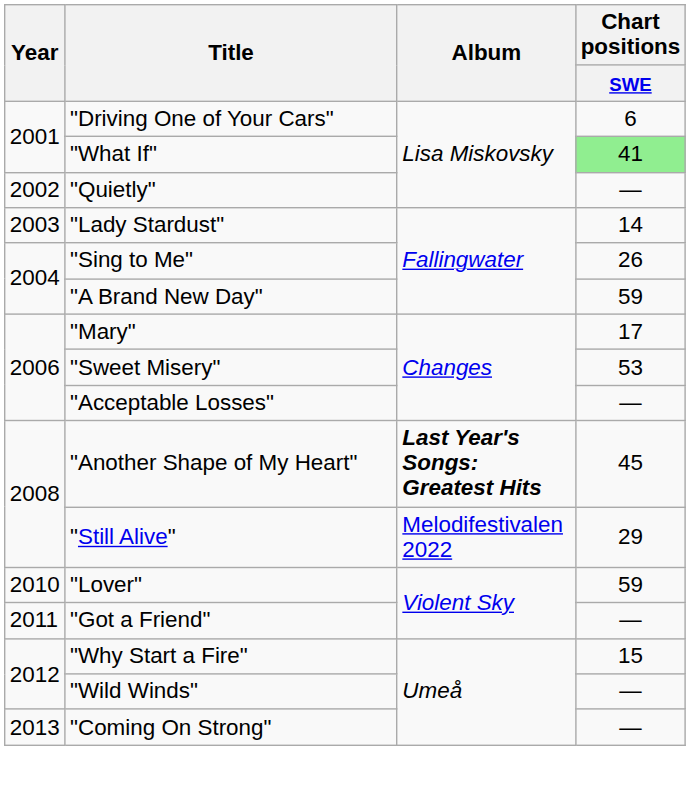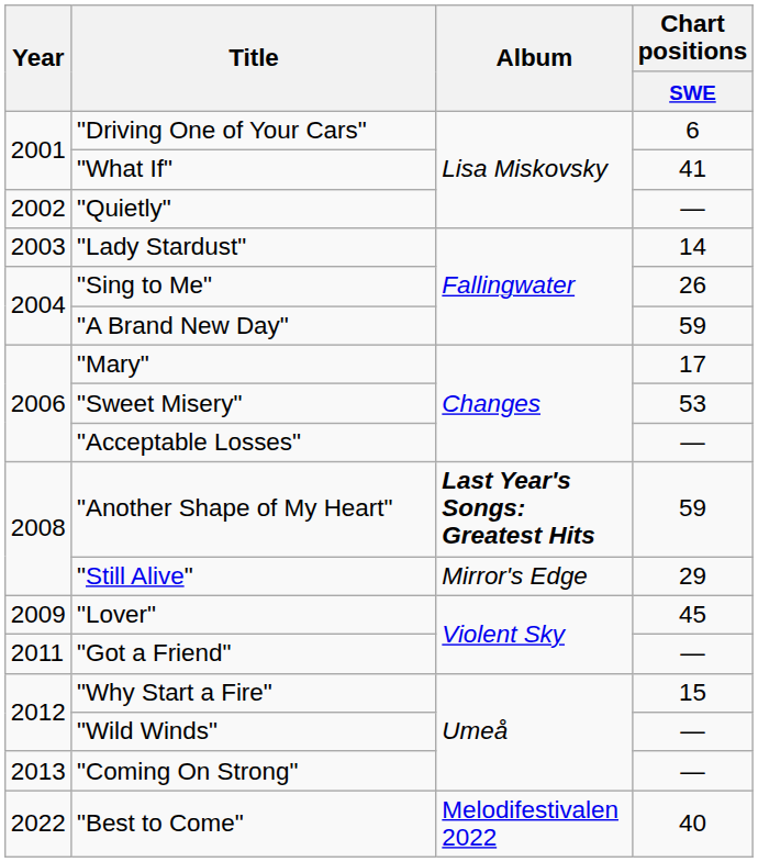 <table class="wikitable">
 <tr>
 <th style="width:28px;" rowspan="2">Year</th>
 <th style="width:230px;" rowspan="2">Title</th>
 <th style="width:120px;" rowspan="2">Album</th>
 <th>Chart positions</th>
 </tr>
 <tr>
 <th style="width:20px;"><small><a href='#'>SWE</a></small></th>
 </tr>
 <tr>
 <td style="text-align:left;" rowspan="2">2001</td>
 <td align="left">"Driving One of Your Cars"</td>
 <td style="text-align:left;" rowspan="3"><em>Lisa Miskovsky</em></td>
 <td style="text-align:center;">6</td>
 </tr>
 <tr>
 <td align="left">"What If"</td>
-<td style="background: lightgreen; text-align:center;">41</td>
+<td style="text-align:center;">41</td>
 </tr>
 <tr>
 <td align="left">2002</td>
 <td align="left">"Quietly"</td>
 <td style="text-align:center;">—</td>
 </tr>
 <tr>
 <td align="left">2003</td>
 <td align="left">"Lady Stardust"</td>
 <td style="text-align:left;" rowspan="3"><em><a href='#'>Fallingwater</a></em></td>
 <td style="text-align:center;">14</td>
 </tr>
 <tr>
 <td style="text-align:left;" rowspan="2">2004</td>
 <td align="left">"Sing to Me"</td>
 <td style="text-align:center;">26</td>
 </tr>
 <tr>
 <td align="left">"A Brand New Day"</td>
 <td style="text-align:center;">59</td>
 </tr>
 <tr>
 <td style="text-align:left;" rowspan="3">2006</td>
 <td align="left">"Mary"</td>
 <td style="text-align:left;" rowspan="3"><em><a href='#'>Changes</a></em></td>
 <td style="text-align:center;">17</td>
 </tr>
 <tr>
 <td align="left">"Sweet Misery"</td>
 <td style="text-align:center;">53</td>
 </tr>
 <tr>
 <td align="left">"Acceptable Losses"</td>
 <td style="text-align:center;">—</td>
 </tr>
 <tr>
 <td rowspan="2">2008</td>
 <td align="left">"Another Shape of My Heart"</td>
 <td align="left"><strong><em>Last Year's Songs: Greatest Hits</em></strong></td>
-<td style="text-align:center;">45</td>
+<td style="text-align:center;">59</td>
 </tr>
 <tr>
 <td align="left">"<a href='#'>Still Alive</a>"</td>
-<td style="text-align:left;"><a href='#'>Melodifestivalen 2022</a></td>
+<td align="left"><em>Mirror's Edge</em></td>
 <td style="text-align:center;">29</td>
 </tr>
 <tr>
-<td>2010</td>
+<td>2009</td>
 <td align="left">"Lover"</td>
 <td style="text-align:left;" rowspan="2"><em><a href='#'>Violent Sky</a></em></td>
-<td style="text-align:center;">59</td>
+<td style="text-align:center;">45</td>
 </tr>
 <tr>
 <td>2011</td>
 <td align="left">"Got a Friend"</td>
 <td style="text-align:center;">—</td>
 </tr>
 <tr>
 <td style="text-align:left;" rowspan="2">2012</td>
 <td align="left">"Why Start a Fire"</td>
 <td style="text-align:left;" rowspan="3"><em>Umeå</em></td>
 <td style="text-align:center;">15</td>
 </tr>
 <tr>
 <td align="left">"Wild Winds"</td>
 <td style="text-align:center;">—</td>
 </tr>
 <tr>
 <td>2013</td>
 <td align="left">"Coming On Strong"</td>
 <td style="text-align:center;">—</td>
 </tr>
+<tr>
+<td>2022</td>
+<td align="left">"Best to Come"</td>
+<td style="text-align:left;"><a href='#'>Melodifestivalen 2022</a></td>
+<td style="text-align:center;">40<br></td>
+</tr>
 </table>
